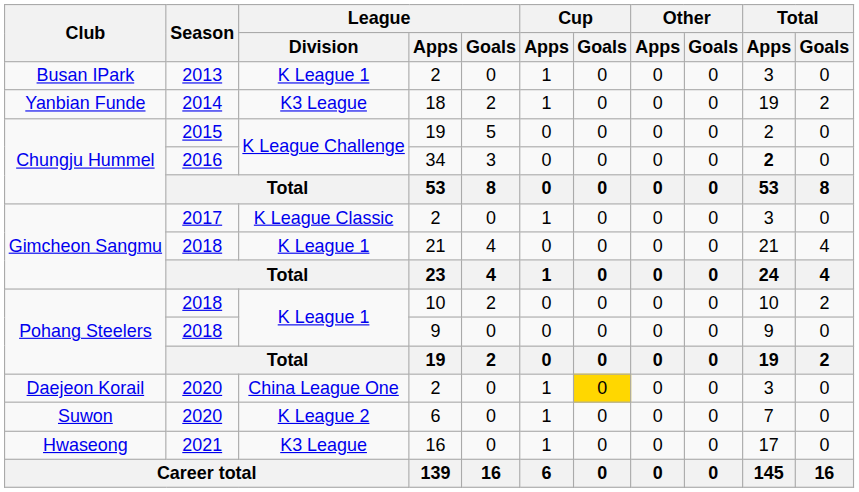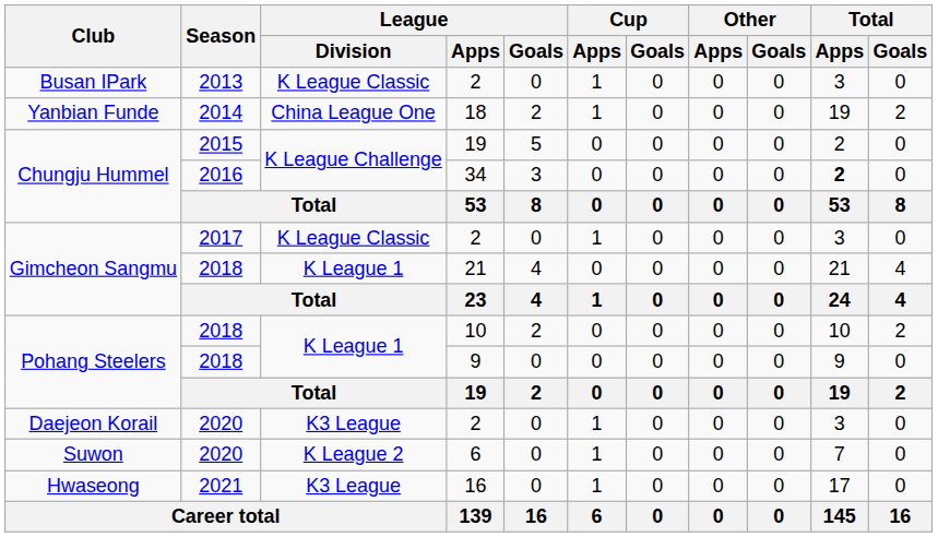 <table class="wikitable" style="text-align:center">
 <tr>
 <th rowspan="2">Club</th>
 <th rowspan="2">Season</th>
 <th colspan="3">League</th>
 <th colspan="2">Cup</th>
 <th colspan="2">Other</th>
 <th colspan="2">Total</th>
 </tr>
 <tr>
 <th>Division</th>
 <th>Apps</th>
 <th>Goals</th>
 <th>Apps</th>
 <th>Goals</th>
 <th>Apps</th>
 <th>Goals</th>
 <th>Apps</th>
 <th>Goals</th>
 </tr>
 <tr>
 <td><a href='#'>Busan IPark</a></td>
 <td><a href='#'>2013</a></td>
-<td><a href='#'>K League 1</a></td>
+<td><a href='#'>K League Classic</a></td>
 <td>2</td>
 <td>0</td>
 <td>1</td>
 <td>0</td>
 <td>0</td>
 <td>0</td>
 <td>3</td>
 <td>0</td>
 </tr>
 <tr>
 <td><a href='#'>Yanbian Funde</a></td>
 <td><a href='#'>2014</a></td>
-<td><a href='#'>K3 League</a></td>
+<td><a href='#'>China League One</a></td>
 <td>18</td>
 <td>2</td>
 <td>1</td>
 <td>0</td>
 <td>0</td>
 <td>0</td>
 <td>19</td>
 <td>2</td>
 </tr>
 <tr>
 <td rowspan="3"><a href='#'>Chungju Hummel</a></td>
 <td><a href='#'>2015</a></td>
 <td rowspan="2"><a href='#'>K League Challenge</a></td>
 <td>19</td>
 <td>5</td>
 <td>0</td>
 <td>0</td>
 <td>0</td>
 <td>0</td>
 <td>2</td>
 <td>0</td>
 </tr>
 <tr>
 <td><a href='#'>2016</a></td>
 <td>34</td>
 <td>3</td>
 <td>0</td>
 <td>0</td>
 <td>0</td>
 <td>0</td>
 <td><strong>2</strong></td>
 <td>0</td>
 </tr>
 <tr>
 <th colspan=2>Total</th>
 <th>53</th>
 <th>8</th>
 <th>0</th>
 <th>0</th>
 <th>0</th>
 <th>0</th>
 <th>53</th>
 <th>8</th>
 </tr>
 <tr>
 <td rowspan="3"><a href='#'>Gimcheon Sangmu</a></td>
 <td><a href='#'>2017</a></td>
 <td><a href='#'>K League Classic</a></td>
 <td>2</td>
 <td>0</td>
 <td>1</td>
 <td>0</td>
 <td>0</td>
 <td>0</td>
 <td>3</td>
 <td>0</td>
 </tr>
 <tr>
 <td><a href='#'>2018</a></td>
 <td><a href='#'>K League 1</a></td>
 <td>21</td>
 <td>4</td>
 <td>0</td>
 <td>0</td>
 <td>0</td>
 <td>0</td>
 <td>21</td>
 <td>4</td>
 </tr>
 <tr>
 <th colspan=2>Total</th>
 <th>23</th>
 <th>4</th>
 <th>1</th>
 <th>0</th>
 <th>0</th>
 <th>0</th>
 <th>24</th>
 <th>4</th>
 </tr>
 <tr>
 <td rowspan="3"><a href='#'>Pohang Steelers</a></td>
 <td><a href='#'>2018</a></td>
 <td rowspan="2"><a href='#'>K League 1</a></td>
 <td>10</td>
 <td>2</td>
 <td>0</td>
 <td>0</td>
 <td>0</td>
 <td>0</td>
 <td>10</td>
 <td>2</td>
 </tr>
 <tr>
 <td><a href='#'>2018</a></td>
 <td>9</td>
 <td>0</td>
 <td>0</td>
 <td>0</td>
 <td>0</td>
 <td>0</td>
 <td>9</td>
 <td>0</td>
 </tr>
 <tr>
 <th colspan=2>Total</th>
 <th>19</th>
 <th>2</th>
 <th>0</th>
 <th>0</th>
 <th>0</th>
 <th>0</th>
 <th>19</th>
 <th>2</th>
 </tr>
 <tr>
 <td><a href='#'>Daejeon Korail</a></td>
 <td><a href='#'>2020</a></td>
-<td><a href='#'>China League One</a></td>
+<td><a href='#'>K3 League</a></td>
 <td>2</td>
 <td>0</td>
 <td>1</td>
-<td style="background: gold;">0</td>
+<td>0</td>
 <td>0</td>
 <td>0</td>
 <td>3</td>
 <td>0</td>
 </tr>
 <tr>
 <td><a href='#'>Suwon</a></td>
 <td><a href='#'>2020</a></td>
 <td><a href='#'>K League 2</a></td>
 <td>6</td>
 <td>0</td>
 <td>1</td>
 <td>0</td>
 <td>0</td>
 <td>0</td>
 <td>7</td>
 <td>0</td>
 </tr>
 <tr>
 <td><a href='#'>Hwaseong</a></td>
 <td><a href='#'>2021</a></td>
 <td><a href='#'>K3 League</a></td>
 <td>16</td>
 <td>0</td>
 <td>1</td>
 <td>0</td>
 <td>0</td>
 <td>0</td>
 <td>17</td>
 <td>0</td>
 </tr>
 <tr>
 <th colspan=3>Career total</th>
 <th>139</th>
 <th>16</th>
 <th>6</th>
 <th>0</th>
 <th>0</th>
 <th>0</th>
 <th>145</th>
 <th>16</th>
 </tr>
 </table>
